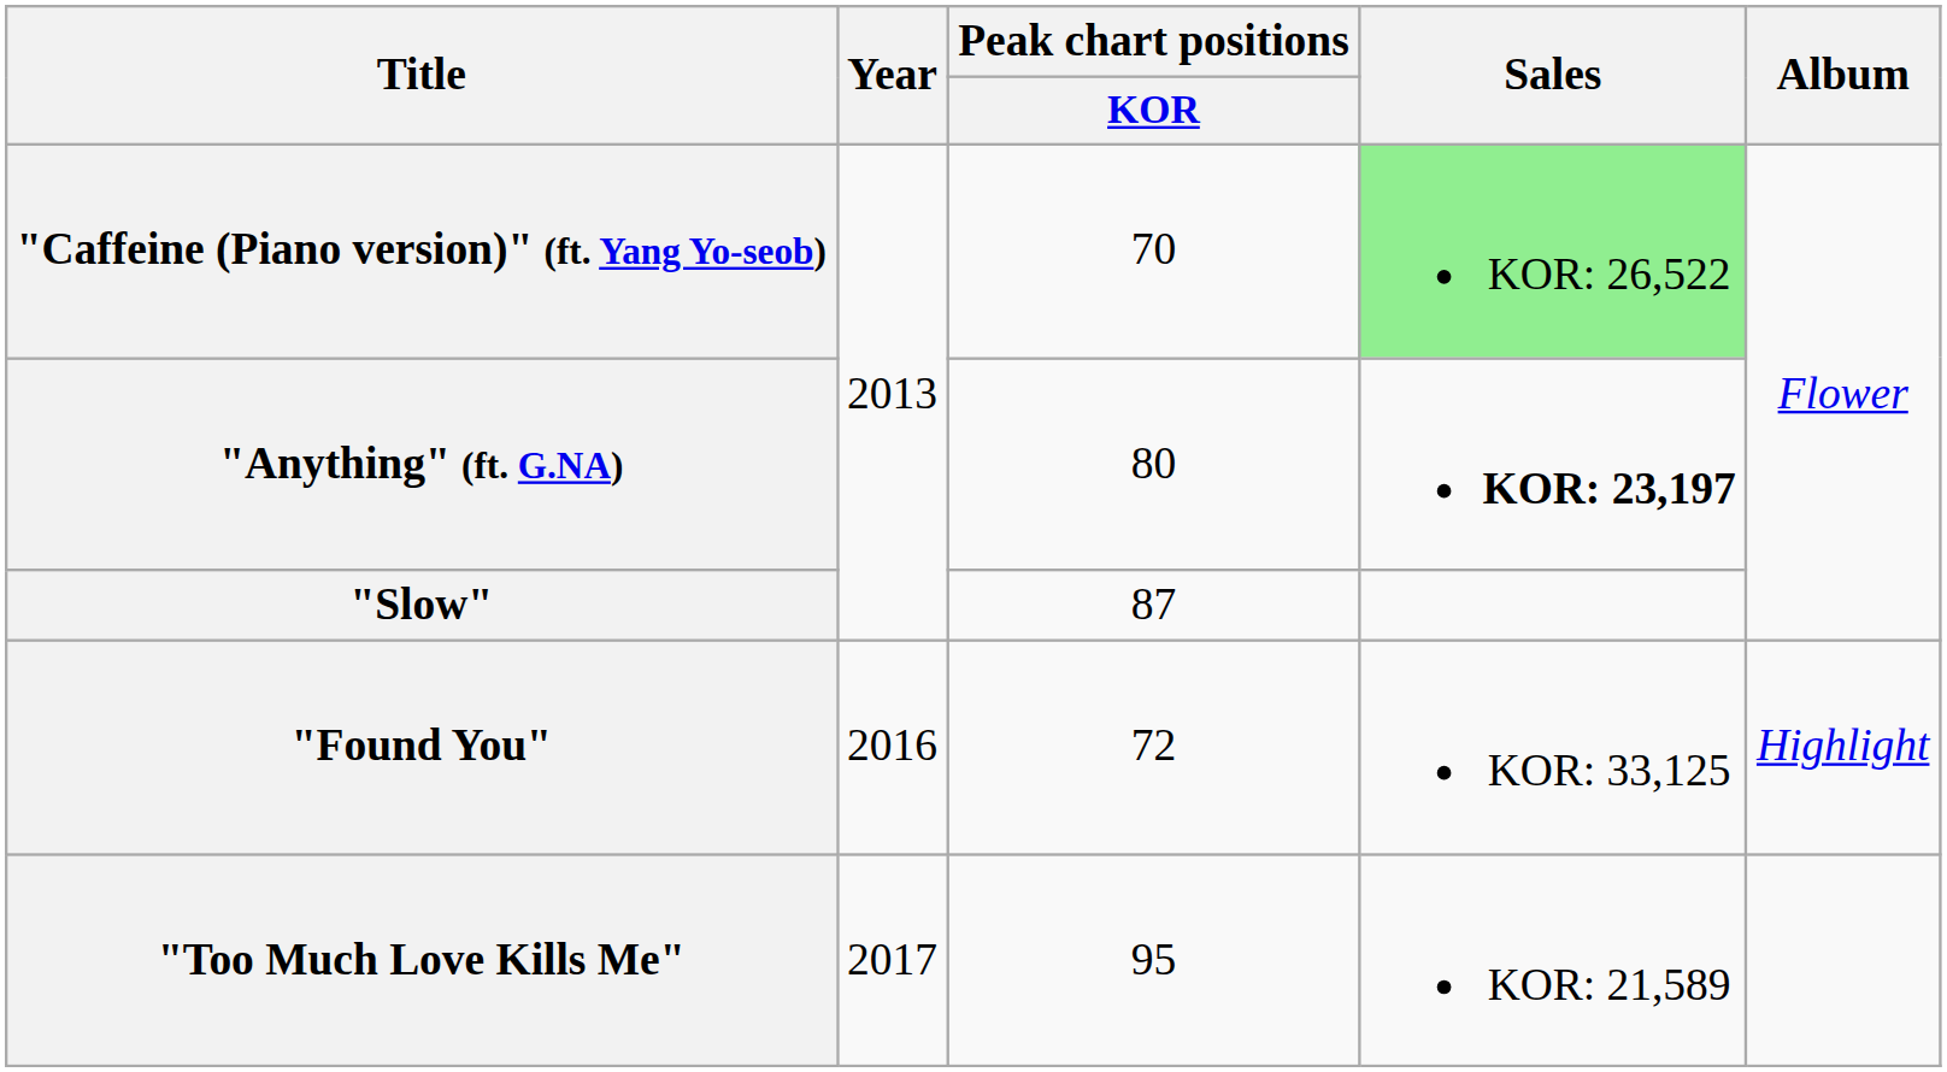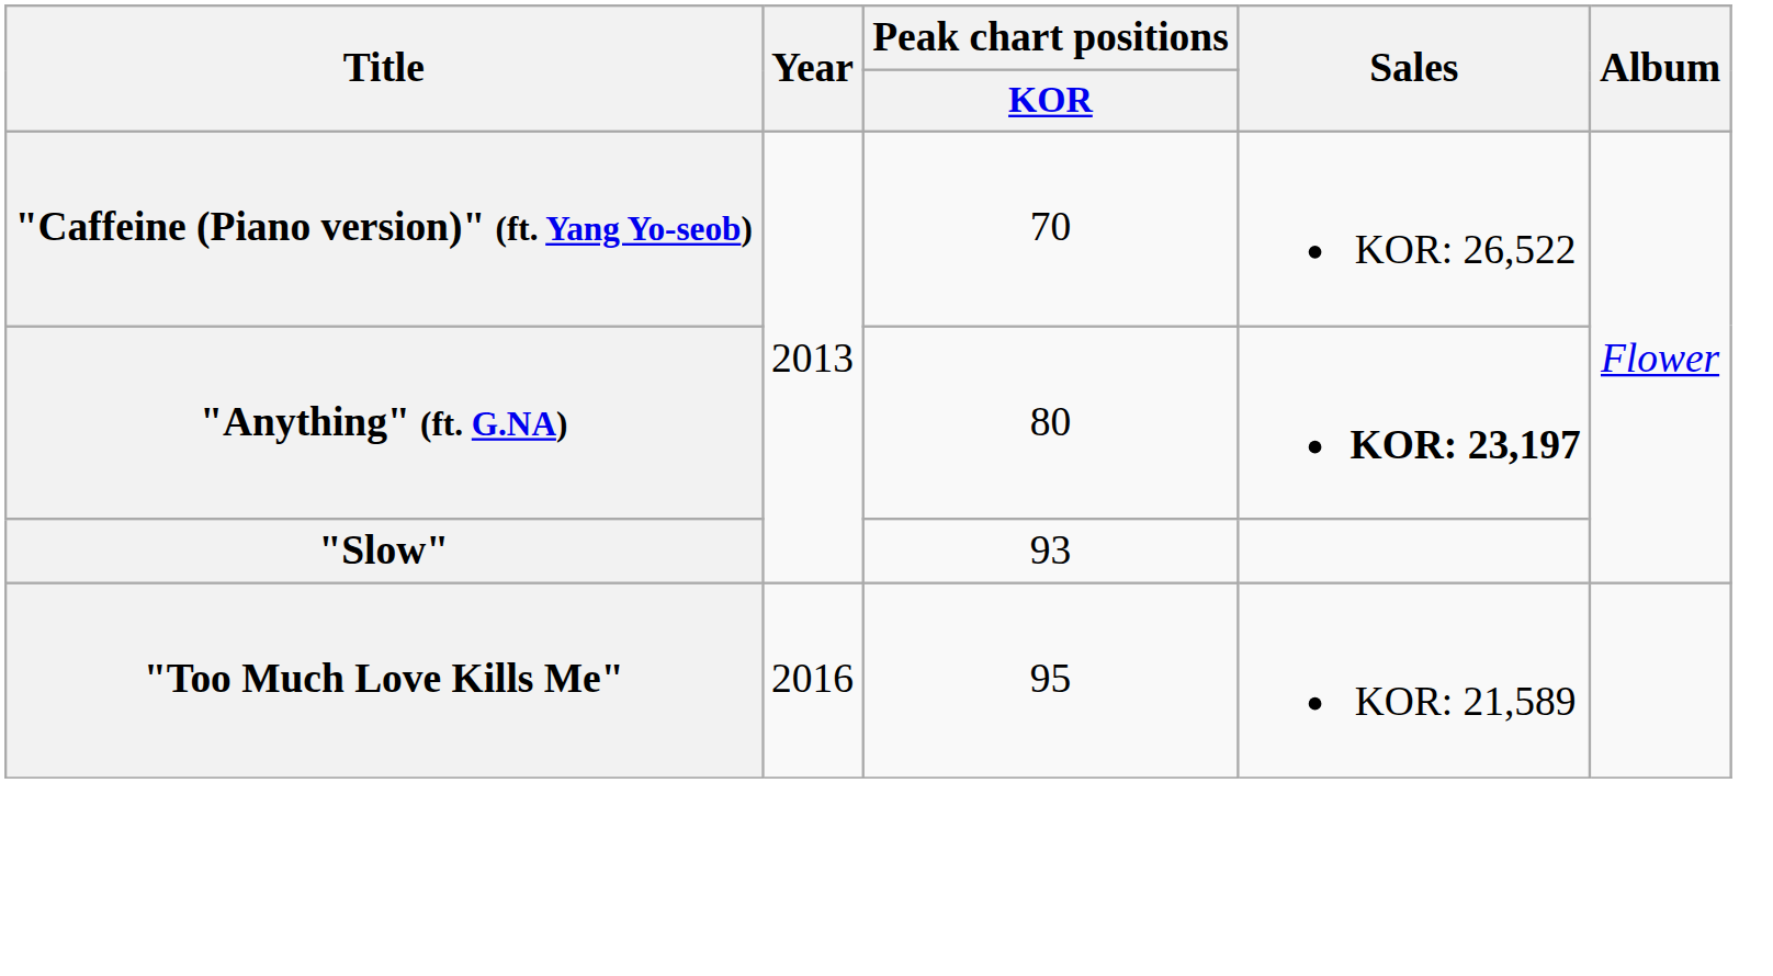 <table class="wikitable plainrowheaders" style="text-align:center;">
 <tr>
 <th rowspan="2" scope="col">Title</th>
 <th rowspan="2" scope="col">Year</th>
 <th scope="col">Peak chart positions</th>
 <th rowspan="2" scope="col">Sales</th>
 <th rowspan="2" scope="col">Album</th>
 </tr>
 <tr>
 <th style="width=3em;font-size:90%"><a href='#'>KOR</a><br></th>
 </tr>
 <tr>
 <th scope="row">"Caffeine (Piano version)" <small>(ft. <a href='#'>Yang Yo-seob</a>)</small></th>
 <td rowspan="3">2013</td>
 <td>70</td>
-<td style="background: lightgreen;"><br><ul><li>KOR: 26,522</li></ul></td>
+<td><br><ul><li>KOR: 26,522</li></ul></td>
 <td rowspan="3"><em><a href='#'>Flower</a></em></td>
 </tr>
 <tr>
 <th scope="row">"Anything" <small>(ft. <a href='#'>G.NA</a>)</small></th>
 <td>80</td>
 <td><strong><br><ul><li>KOR: 23,197</li></ul></strong></td>
 </tr>
 <tr>
 <th scope="row">"Slow"</th>
-<td>87</td>
+<td>93</td>
 <td></td>
 </tr>
 <tr>
-<th scope="row">"Found You"</th>
+<th scope="row">"Too Much Love Kills Me"</th>
 <td>2016</td>
-<td>72</td>
-<td><br><ul><li>KOR: 33,125</li></ul></td>
-<td><em><a href='#'>Highlight</a></em></td>
-</tr>
-<tr>
-<th scope="row">"Too Much Love Kills Me"</th>
-<td>2017</td>
 <td>95</td>
 <td><br><ul><li>KOR: 21,589</li></ul></td>
 <td></td>
 </tr>
 </table>
